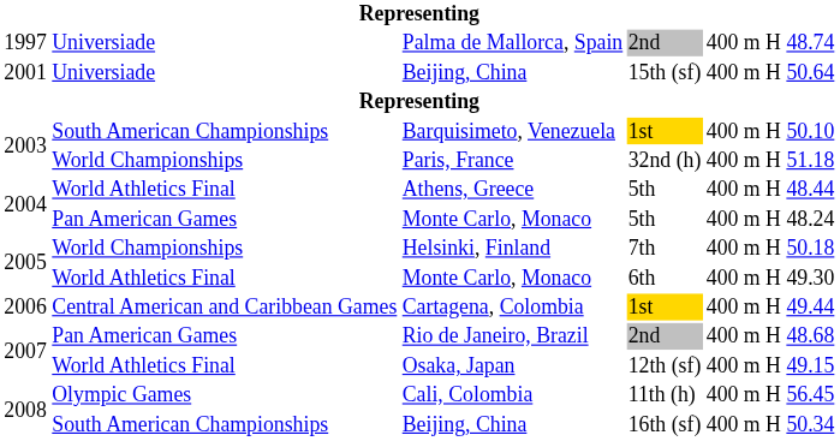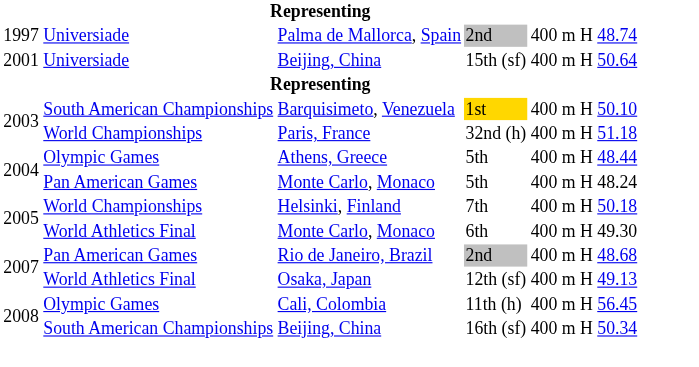 <table>
 <tr>
 <th colspan="6">Representing </th>
 </tr>
 <tr>
 <td>1997</td>
 <td><a href='#'>Universiade</a></td>
 <td><a href='#'>Palma de Mallorca</a>, <a href='#'>Spain</a></td>
 <td bgcolor="silver">2nd</td>
 <td>400 m H</td>
 <td><a href='#'>48.74</a></td>
 </tr>
 <tr>
 <td>2001</td>
 <td><a href='#'>Universiade</a></td>
 <td><a href='#'>Beijing, China</a></td>
 <td>15th (sf)</td>
 <td>400 m H</td>
 <td><a href='#'>50.64</a></td>
 </tr>
 <tr>
 <th colspan="6">Representing </th>
 </tr>
 <tr>
 <td rowspan=2>2003</td>
 <td><a href='#'>South American Championships</a></td>
 <td><a href='#'>Barquisimeto</a>, <a href='#'>Venezuela</a></td>
 <td bgcolor="gold">1st</td>
 <td>400 m H</td>
 <td><a href='#'>50.10</a></td>
 </tr>
 <tr>
 <td><a href='#'>World Championships</a></td>
 <td><a href='#'>Paris, France</a></td>
 <td>32nd (h)</td>
 <td>400 m H</td>
 <td><a href='#'>51.18</a></td>
 </tr>
 <tr>
 <td rowspan=2>2004</td>
-<td><a href='#'>World Athletics Final</a></td>
+<td><a href='#'>Olympic Games</a></td>
 <td><a href='#'>Athens, Greece</a></td>
 <td>5th</td>
 <td>400 m H</td>
 <td><a href='#'>48.44</a></td>
 </tr>
 <tr>
 <td><a href='#'>Pan American Games</a></td>
 <td><a href='#'>Monte Carlo</a>, <a href='#'>Monaco</a></td>
 <td>5th</td>
 <td>400 m H</td>
 <td>48.24</td>
 </tr>
 <tr>
 <td rowspan=2>2005</td>
 <td><a href='#'>World Championships</a></td>
 <td><a href='#'>Helsinki</a>, <a href='#'>Finland</a></td>
 <td>7th</td>
 <td>400 m H</td>
 <td><a href='#'>50.18</a></td>
 </tr>
 <tr>
 <td><a href='#'>World Athletics Final</a></td>
 <td><a href='#'>Monte Carlo</a>, <a href='#'>Monaco</a></td>
 <td>6th</td>
 <td>400 m H</td>
 <td>49.30</td>
 </tr>
 <tr>
-<td>2006</td>
-<td><a href='#'>Central American and Caribbean Games</a></td>
-<td><a href='#'>Cartagena</a>, <a href='#'>Colombia</a></td>
-<td bgcolor="gold">1st</td>
-<td>400 m H</td>
-<td><a href='#'>49.44</a></td>
-</tr>
-<tr>
 <td rowspan=2>2007</td>
 <td><a href='#'>Pan American Games</a></td>
 <td><a href='#'>Rio de Janeiro, Brazil</a></td>
 <td bgcolor="silver">2nd</td>
 <td>400 m H</td>
 <td><a href='#'>48.68</a></td>
 </tr>
 <tr>
 <td><a href='#'>World Athletics Final</a></td>
 <td><a href='#'>Osaka, Japan</a></td>
 <td>12th (sf)</td>
 <td>400 m H</td>
-<td><a href='#'>49.15</a></td>
+<td><a href='#'>49.13</a></td>
 </tr>
 <tr>
 <td rowspan=2>2008</td>
 <td><a href='#'>Olympic Games</a></td>
 <td><a href='#'>Cali, Colombia</a></td>
 <td>11th (h)</td>
 <td>400 m H</td>
 <td><a href='#'>56.45</a></td>
 </tr>
 <tr>
 <td><a href='#'>South American Championships</a></td>
 <td><a href='#'>Beijing, China</a></td>
 <td>16th (sf)</td>
 <td>400 m H</td>
 <td><a href='#'>50.34</a></td>
 </tr>
 </table>
